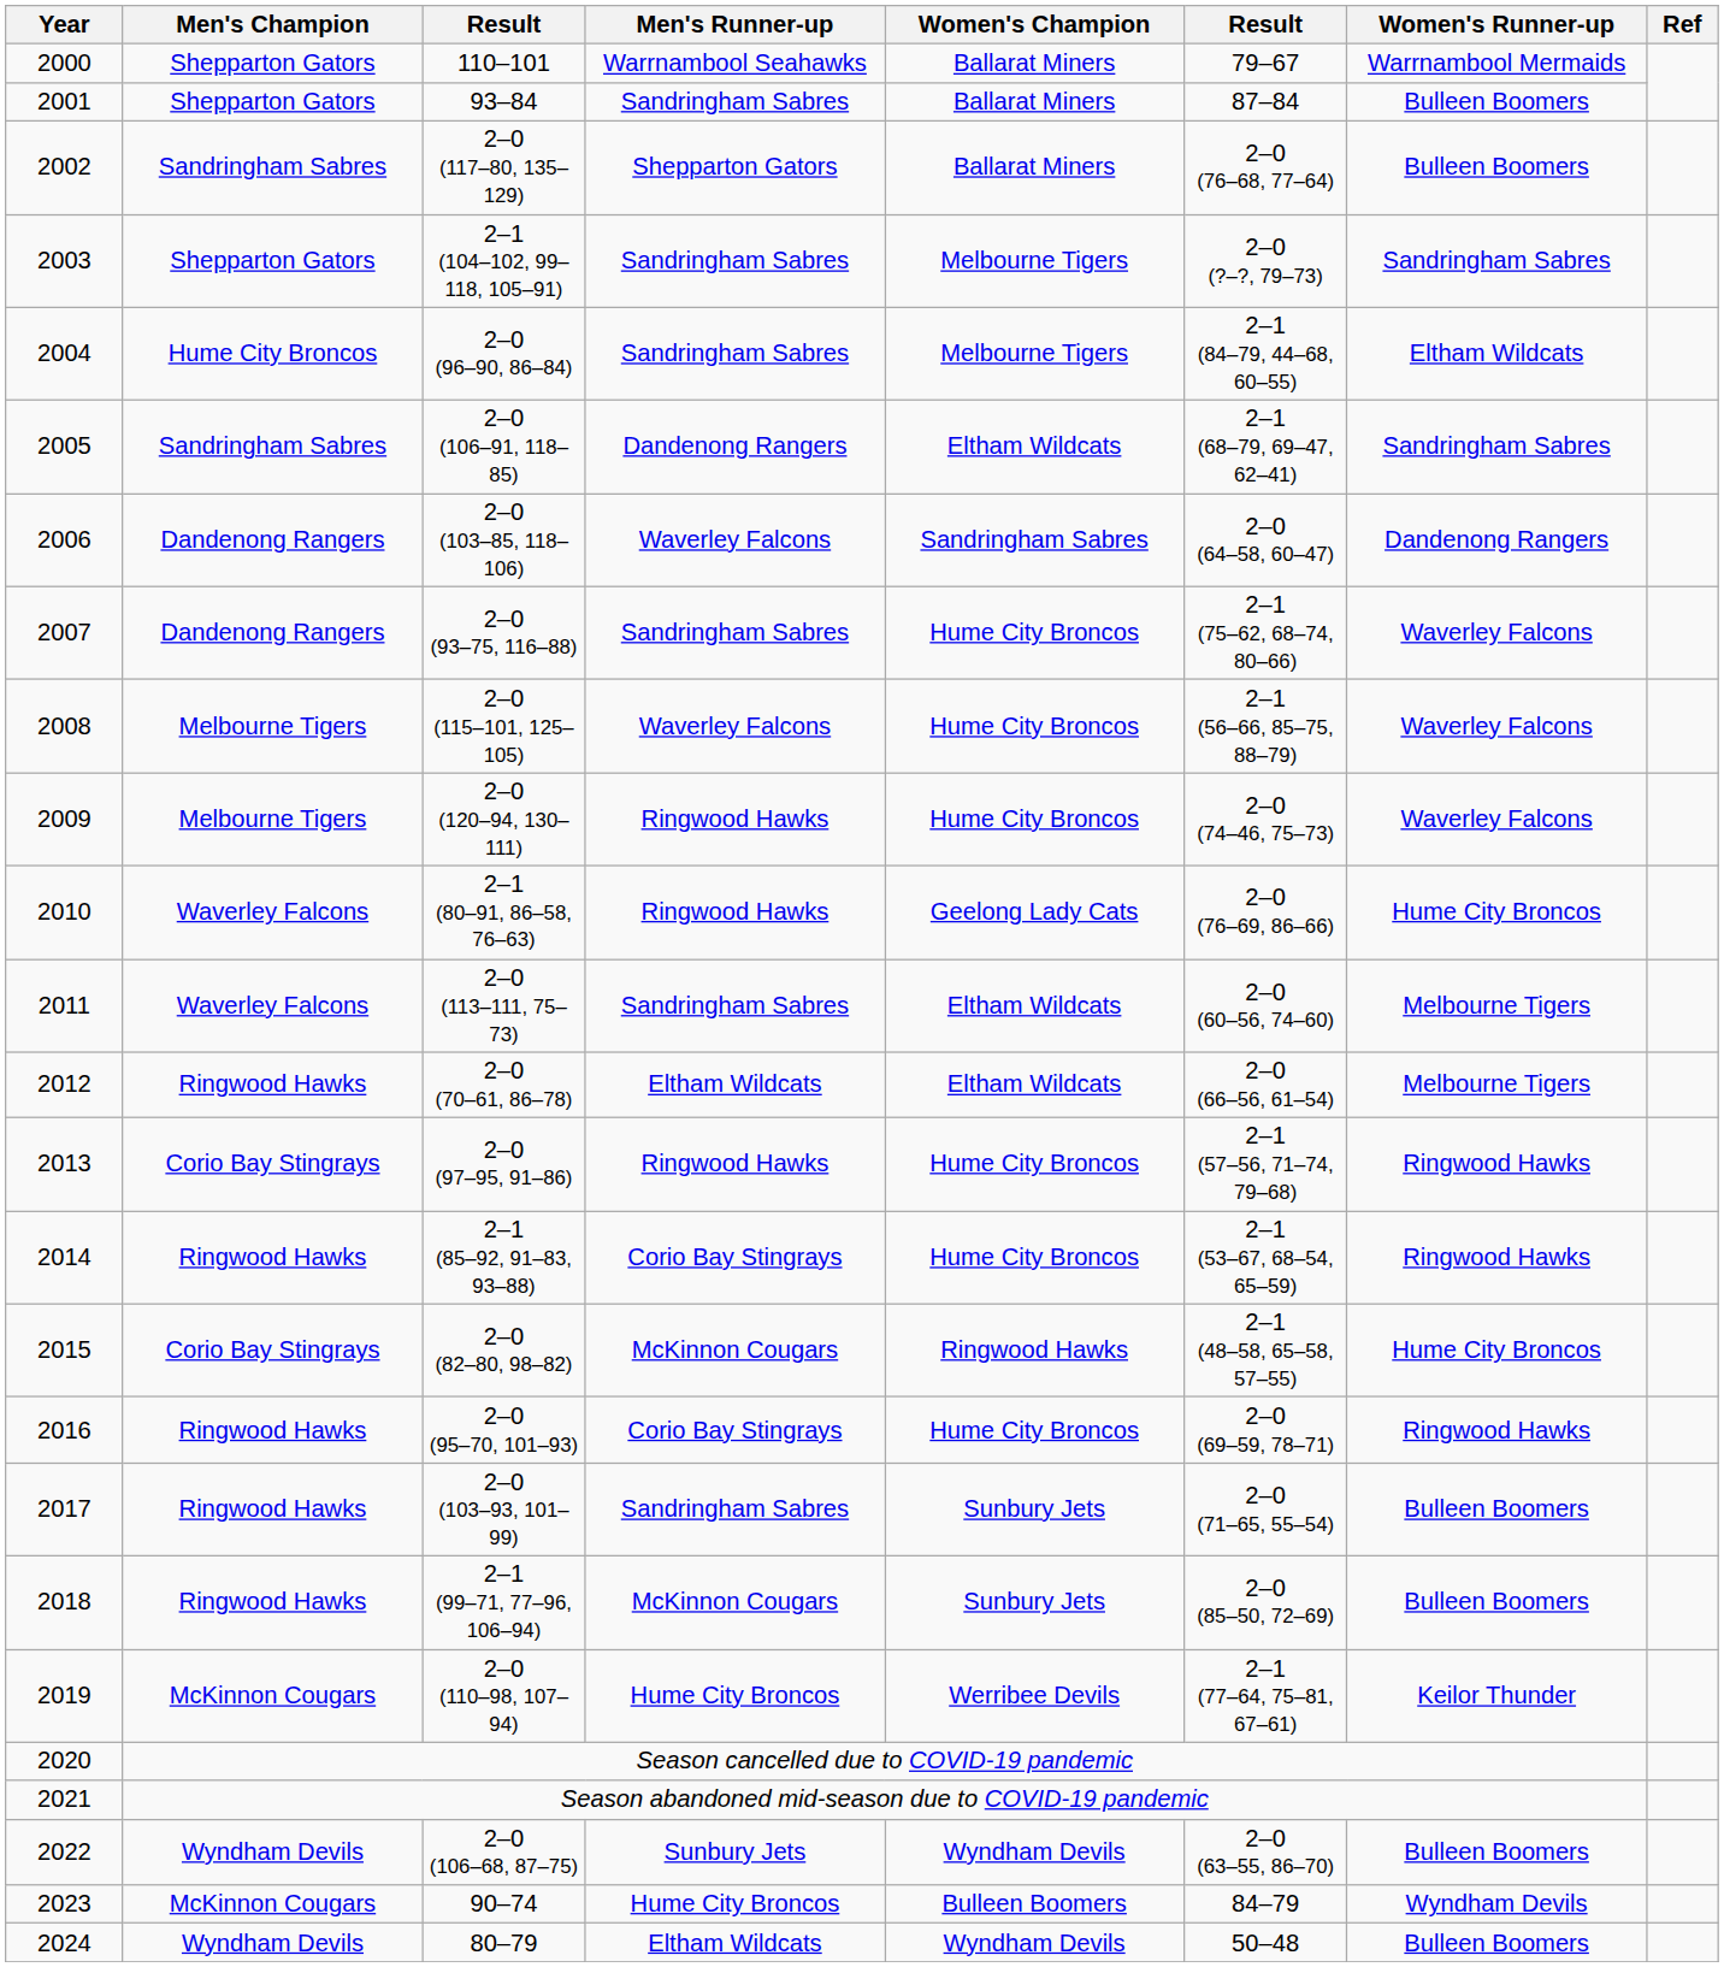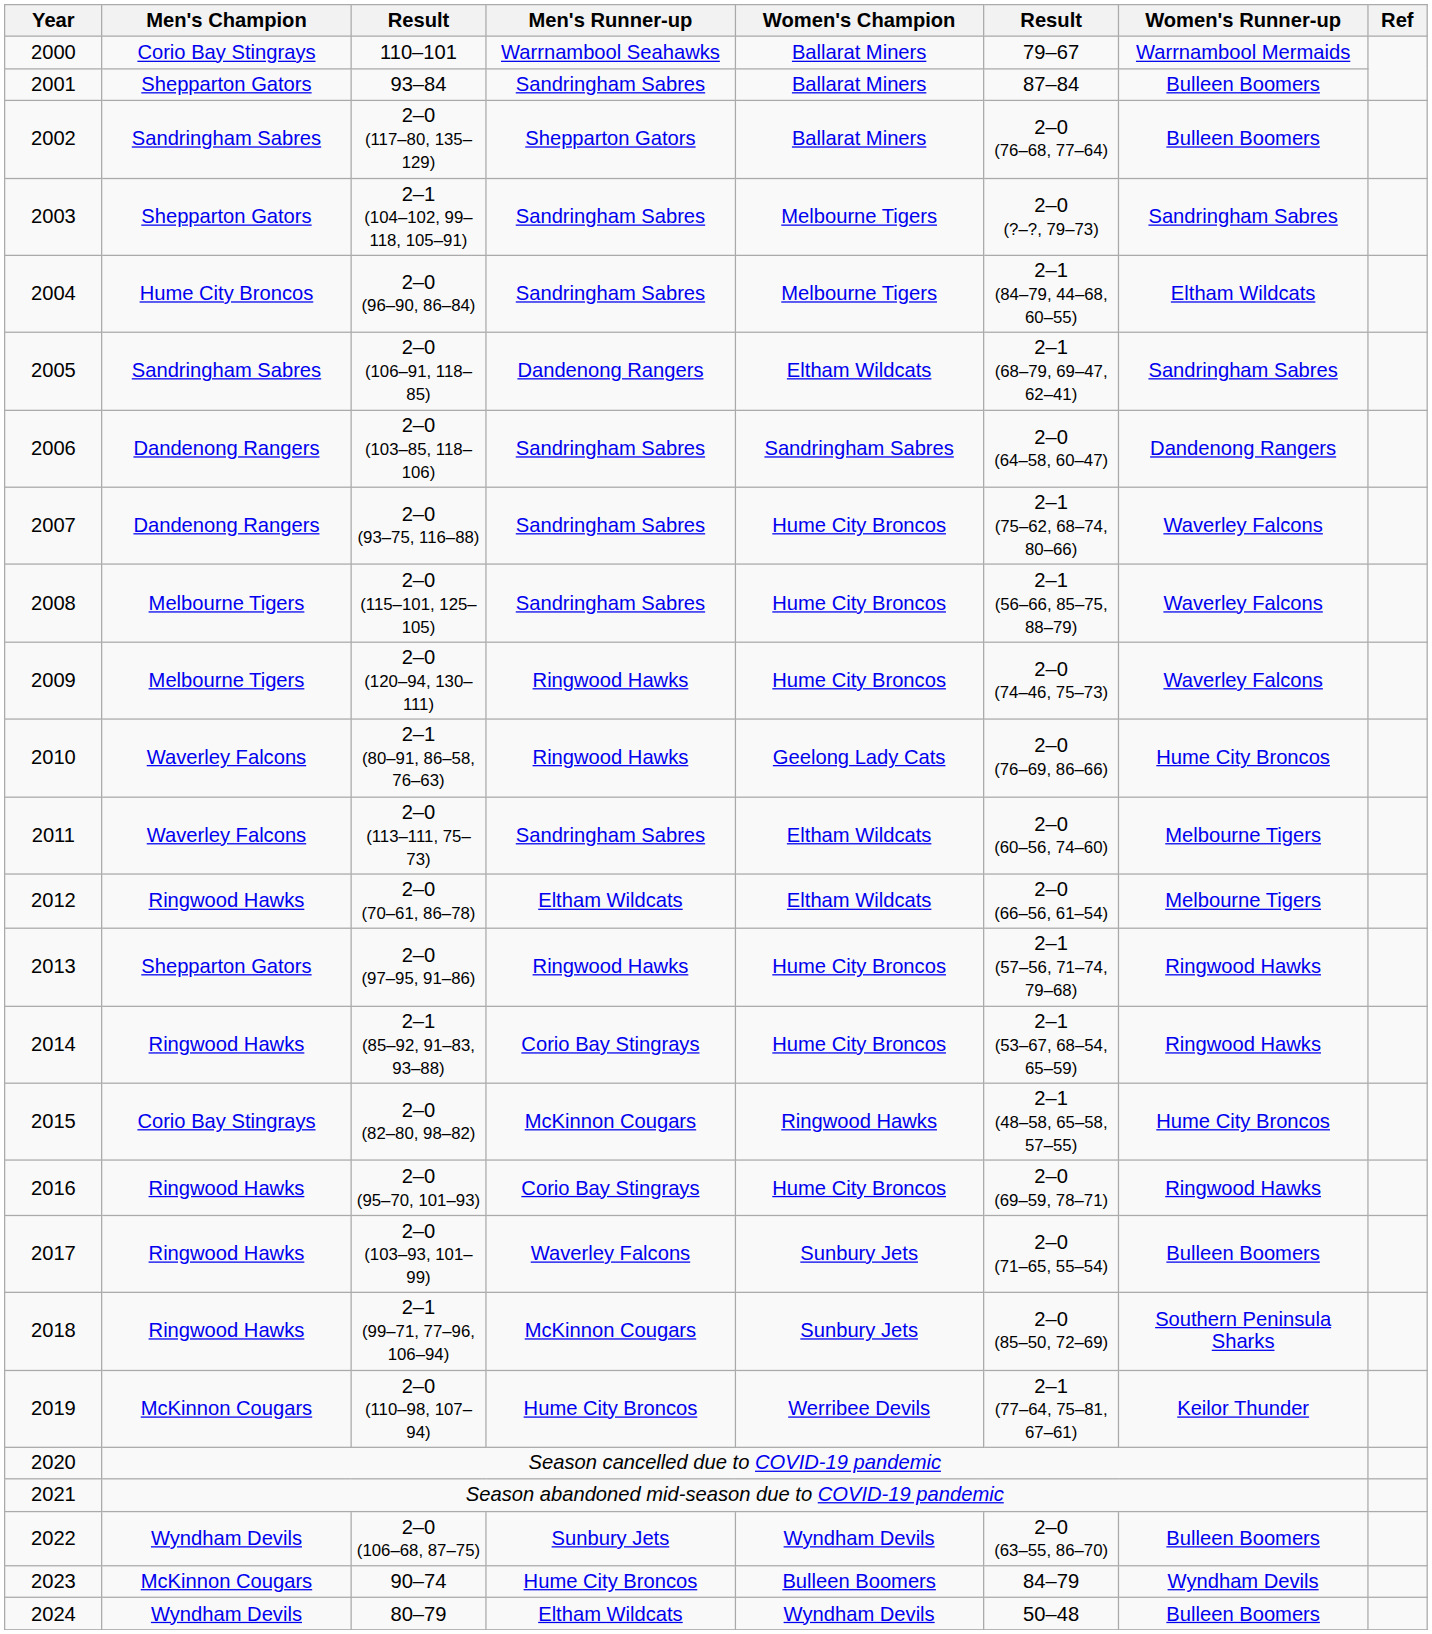 <table class="wikitable" style="text-align:center">
 <tr>
 <th style="width:70px">Year</th>
 <th style="width:190px">Men's Champion</th>
 <th style="width:100px">Result</th>
 <th style="width:190px">Men's Runner-up</th>
 <th style="width:190px">Women's Champion</th>
 <th style="width:100px">Result</th>
 <th style="width:190px">Women's Runner-up</th>
 <th style="width:40px">Ref</th>
 </tr>
 <tr>
 <td>2000</td>
-<td><a href='#'>Shepparton Gators</a></td>
+<td><a href='#'>Corio Bay Stingrays</a></td>
 <td>110–101</td>
 <td><a href='#'>Warrnambool Seahawks</a></td>
 <td><a href='#'>Ballarat Miners</a></td>
 <td>79–67</td>
 <td><a href='#'>Warrnambool Mermaids</a></td>
 <td rowspan="2"></td>
 </tr>
 <tr>
 <td>2001</td>
 <td><a href='#'>Shepparton Gators</a></td>
 <td>93–84</td>
 <td><a href='#'>Sandringham Sabres</a></td>
 <td><a href='#'>Ballarat Miners</a></td>
 <td>87–84</td>
 <td><a href='#'>Bulleen Boomers</a></td>
 </tr>
 <tr>
 <td>2002</td>
 <td><a href='#'>Sandringham Sabres</a></td>
 <td>2–0<br><small>(117–80, 135–129)</small></td>
 <td><a href='#'>Shepparton Gators</a></td>
 <td><a href='#'>Ballarat Miners</a></td>
 <td>2–0<br><small>(76–68, 77–64)</small></td>
 <td><a href='#'>Bulleen Boomers</a></td>
 <td></td>
 </tr>
 <tr>
 <td>2003</td>
 <td><a href='#'>Shepparton Gators</a></td>
 <td>2–1<br><small>(104–102, 99–118, 105–91)</small></td>
 <td><a href='#'>Sandringham Sabres</a></td>
 <td><a href='#'>Melbourne Tigers</a></td>
 <td>2–0<br><small>(?–?, 79–73)</small></td>
 <td><a href='#'>Sandringham Sabres</a></td>
 <td></td>
 </tr>
 <tr>
 <td>2004</td>
 <td><a href='#'>Hume City Broncos</a></td>
 <td>2–0<br><small>(96–90, 86–84)</small></td>
 <td><a href='#'>Sandringham Sabres</a></td>
 <td><a href='#'>Melbourne Tigers</a></td>
 <td>2–1<br><small>(84–79, 44–68, 60–55)</small></td>
 <td><a href='#'>Eltham Wildcats</a></td>
 <td></td>
 </tr>
 <tr>
 <td>2005</td>
 <td><a href='#'>Sandringham Sabres</a></td>
 <td>2–0<br><small>(106–91, 118–85)</small></td>
 <td><a href='#'>Dandenong Rangers</a></td>
 <td><a href='#'>Eltham Wildcats</a></td>
 <td>2–1<br><small>(68–79, 69–47, 62–41)</small></td>
 <td><a href='#'>Sandringham Sabres</a></td>
 <td></td>
 </tr>
 <tr>
 <td>2006</td>
 <td><a href='#'>Dandenong Rangers</a></td>
 <td>2–0<br><small>(103–85, 118–106)</small></td>
-<td><a href='#'>Waverley Falcons</a></td>
+<td><a href='#'>Sandringham Sabres</a></td>
 <td><a href='#'>Sandringham Sabres</a></td>
 <td>2–0<br><small>(64–58, 60–47)</small></td>
 <td><a href='#'>Dandenong Rangers</a></td>
 <td></td>
 </tr>
 <tr>
 <td>2007</td>
 <td><a href='#'>Dandenong Rangers</a></td>
 <td>2–0<br><small>(93–75, 116–88)</small></td>
 <td><a href='#'>Sandringham Sabres</a></td>
 <td><a href='#'>Hume City Broncos</a></td>
 <td>2–1<br><small>(75–62, 68–74, 80–66)</small></td>
 <td><a href='#'>Waverley Falcons</a></td>
 <td></td>
 </tr>
 <tr>
 <td>2008</td>
 <td><a href='#'>Melbourne Tigers</a></td>
 <td>2–0<br><small>(115–101, 125–105)</small></td>
-<td><a href='#'>Waverley Falcons</a></td>
+<td><a href='#'>Sandringham Sabres</a></td>
 <td><a href='#'>Hume City Broncos</a></td>
 <td>2–1<br><small>(56–66, 85–75, 88–79)</small></td>
 <td><a href='#'>Waverley Falcons</a></td>
 <td></td>
 </tr>
 <tr>
 <td>2009</td>
 <td><a href='#'>Melbourne Tigers</a></td>
 <td>2–0<br><small>(120–94, 130–111)</small></td>
 <td><a href='#'>Ringwood Hawks</a></td>
 <td><a href='#'>Hume City Broncos</a></td>
 <td>2–0<br><small>(74–46, 75–73)</small></td>
 <td><a href='#'>Waverley Falcons</a></td>
 <td></td>
 </tr>
 <tr>
 <td>2010</td>
 <td><a href='#'>Waverley Falcons</a></td>
 <td>2–1<br><small>(80–91, 86–58, 76–63)</small></td>
 <td><a href='#'>Ringwood Hawks</a></td>
 <td><a href='#'>Geelong Lady Cats</a></td>
 <td>2–0<br><small>(76–69, 86–66)</small></td>
 <td><a href='#'>Hume City Broncos</a></td>
 <td></td>
 </tr>
 <tr>
 <td>2011</td>
 <td><a href='#'>Waverley Falcons</a></td>
 <td>2–0<br><small>(113–111, 75–73)</small></td>
 <td><a href='#'>Sandringham Sabres</a></td>
 <td><a href='#'>Eltham Wildcats</a></td>
 <td>2–0<br><small>(60–56, 74–60)</small></td>
 <td><a href='#'>Melbourne Tigers</a></td>
 <td></td>
 </tr>
 <tr>
 <td>2012</td>
 <td><a href='#'>Ringwood Hawks</a></td>
 <td>2–0<br><small>(70–61, 86–78)</small></td>
 <td><a href='#'>Eltham Wildcats</a></td>
 <td><a href='#'>Eltham Wildcats</a></td>
 <td>2–0<br><small>(66–56, 61–54)</small></td>
 <td><a href='#'>Melbourne Tigers</a></td>
 <td></td>
 </tr>
 <tr>
 <td>2013</td>
-<td><a href='#'>Corio Bay Stingrays</a></td>
+<td><a href='#'>Shepparton Gators</a></td>
 <td>2–0<br><small>(97–95, 91–86)</small></td>
 <td><a href='#'>Ringwood Hawks</a></td>
 <td><a href='#'>Hume City Broncos</a></td>
 <td>2–1<br><small>(57–56, 71–74, 79–68)</small></td>
 <td><a href='#'>Ringwood Hawks</a></td>
 <td></td>
 </tr>
 <tr>
 <td>2014</td>
 <td><a href='#'>Ringwood Hawks</a></td>
 <td>2–1<br><small>(85–92, 91–83, 93–88)</small></td>
 <td><a href='#'>Corio Bay Stingrays</a></td>
 <td><a href='#'>Hume City Broncos</a></td>
 <td>2–1<br><small>(53–67, 68–54, 65–59)</small></td>
 <td><a href='#'>Ringwood Hawks</a></td>
 <td></td>
 </tr>
 <tr>
 <td>2015</td>
 <td><a href='#'>Corio Bay Stingrays</a></td>
 <td>2–0<br><small>(82–80, 98–82)</small></td>
 <td><a href='#'>McKinnon Cougars</a></td>
 <td><a href='#'>Ringwood Hawks</a></td>
 <td>2–1<br><small>(48–58, 65–58, 57–55)</small></td>
 <td><a href='#'>Hume City Broncos</a></td>
 <td></td>
 </tr>
 <tr>
 <td>2016</td>
 <td><a href='#'>Ringwood Hawks</a></td>
 <td>2–0<br><small>(95–70, 101–93)</small></td>
 <td><a href='#'>Corio Bay Stingrays</a></td>
 <td><a href='#'>Hume City Broncos</a></td>
 <td>2–0<br><small>(69–59, 78–71)</small></td>
 <td><a href='#'>Ringwood Hawks</a></td>
 <td></td>
 </tr>
 <tr>
 <td>2017</td>
 <td><a href='#'>Ringwood Hawks</a></td>
 <td>2–0<br><small>(103–93, 101–99)</small></td>
-<td><a href='#'>Sandringham Sabres</a></td>
+<td><a href='#'>Waverley Falcons</a></td>
 <td><a href='#'>Sunbury Jets</a></td>
 <td>2–0<br><small>(71–65, 55–54)</small></td>
 <td><a href='#'>Bulleen Boomers</a></td>
 <td></td>
 </tr>
 <tr>
 <td>2018</td>
 <td><a href='#'>Ringwood Hawks</a></td>
 <td>2–1<br><small>(99–71, 77–96, 106–94)</small></td>
 <td><a href='#'>McKinnon Cougars</a></td>
 <td><a href='#'>Sunbury Jets</a></td>
 <td>2–0<br><small>(85–50, 72–69)</small></td>
-<td><a href='#'>Bulleen Boomers</a></td>
+<td><a href='#'>Southern Peninsula Sharks</a></td>
 <td></td>
 </tr>
 <tr>
 <td>2019</td>
 <td><a href='#'>McKinnon Cougars</a></td>
 <td>2–0<br><small>(110–98, 107–94)</small></td>
 <td><a href='#'>Hume City Broncos</a></td>
 <td><a href='#'>Werribee Devils</a></td>
 <td>2–1<br><small>(77–64, 75–81, 67–61)</small></td>
 <td><a href='#'>Keilor Thunder</a></td>
 <td></td>
 </tr>
 <tr>
 <td>2020</td>
 <td colspan=6><em>Season cancelled due to <a href='#'>COVID-19 pandemic</a></em></td>
 <td></td>
 </tr>
 <tr>
 <td>2021</td>
 <td colspan=6><em>Season abandoned mid-season due to <a href='#'>COVID-19 pandemic</a></em></td>
 <td></td>
 </tr>
 <tr>
 <td>2022</td>
 <td><a href='#'>Wyndham Devils</a></td>
 <td>2–0<br><small>(106–68, 87–75)</small></td>
 <td><a href='#'>Sunbury Jets</a></td>
 <td><a href='#'>Wyndham Devils</a></td>
 <td>2–0<br><small>(63–55, 86–70)</small></td>
 <td><a href='#'>Bulleen Boomers</a></td>
 <td></td>
 </tr>
 <tr>
 <td>2023</td>
 <td><a href='#'>McKinnon Cougars</a></td>
 <td>90–74</td>
 <td><a href='#'>Hume City Broncos</a></td>
 <td><a href='#'>Bulleen Boomers</a></td>
 <td>84–79</td>
 <td><a href='#'>Wyndham Devils</a></td>
 <td></td>
 </tr>
 <tr>
 <td>2024</td>
 <td><a href='#'>Wyndham Devils</a></td>
 <td>80–79</td>
 <td><a href='#'>Eltham Wildcats</a></td>
 <td><a href='#'>Wyndham Devils</a></td>
 <td>50–48</td>
 <td><a href='#'>Bulleen Boomers</a></td>
 <td></td>
 </tr>
 <tr>
 </tr>
 </table>
